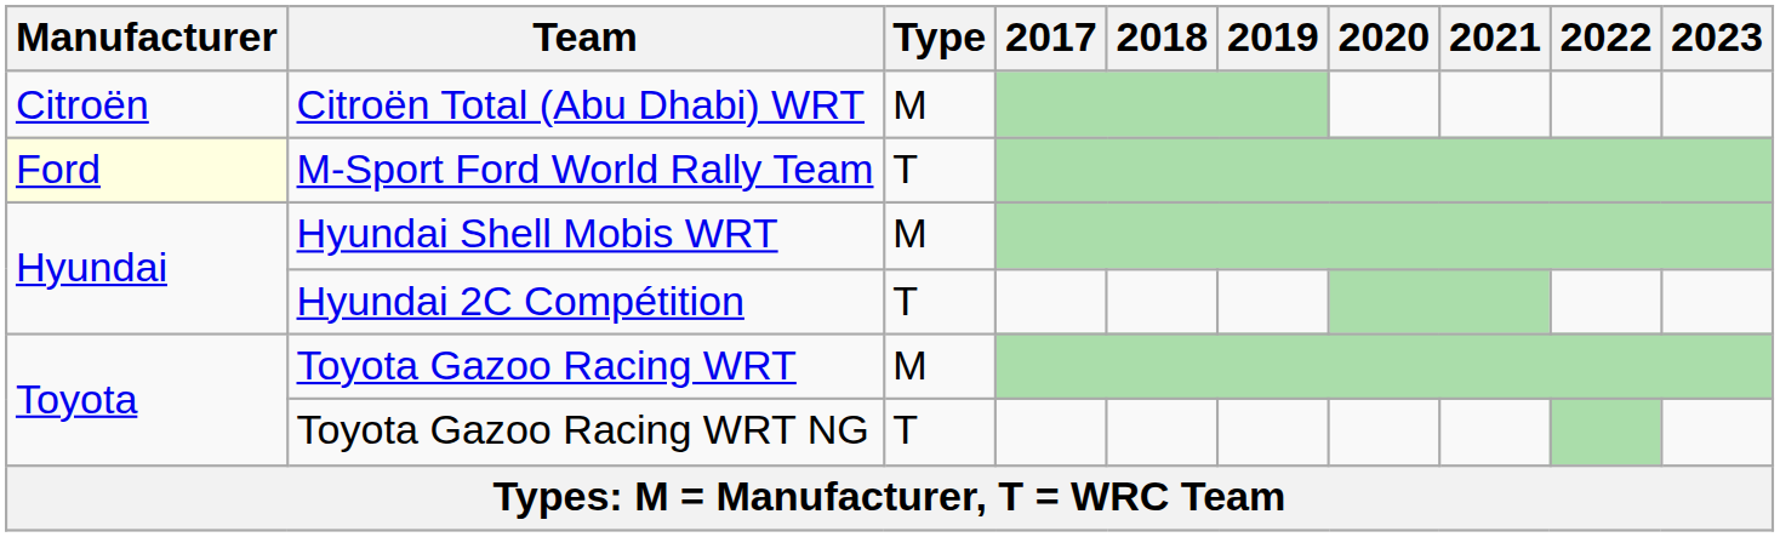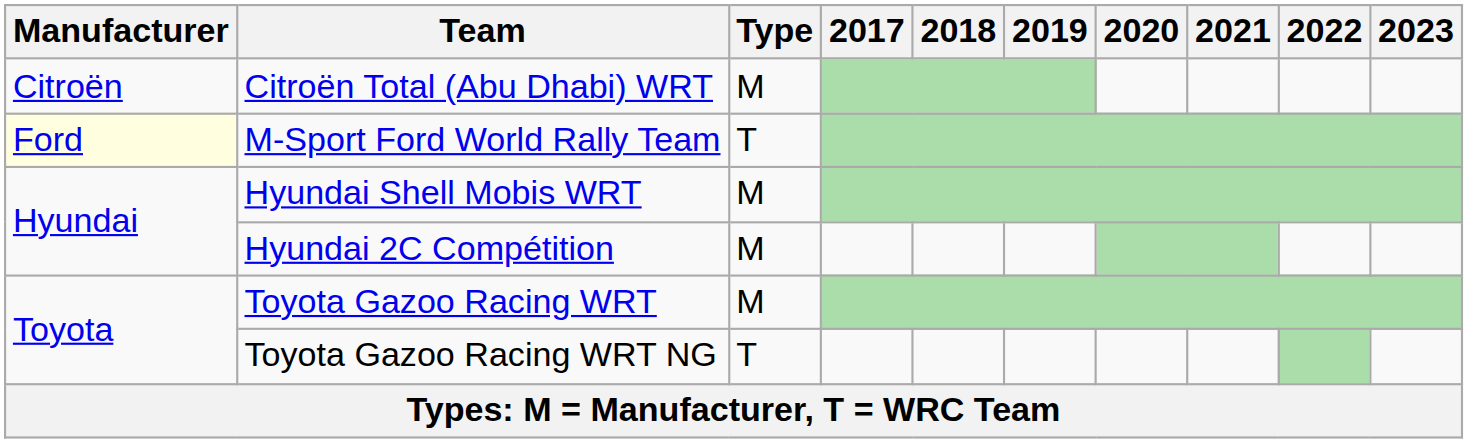 <table class="wikitable">
 <tr>
 <th>Manufacturer</th>
 <th>Team</th>
 <th>Type</th>
 <th>2017</th>
 <th>2018</th>
 <th>2019</th>
 <th>2020</th>
 <th>2021</th>
 <th>2022</th>
 <th>2023</th>
 </tr>
 <tr>
 <td><a href='#'>Citroën</a></td>
 <td><a href='#'>Citroën Total (Abu Dhabi) WRT</a></td>
 <td>M</td>
 <td colspan="3" style="background:#ada"></td>
 <td></td>
 <td></td>
 <td></td>
 <td></td>
 </tr>
 <tr>
 <td style="background: lightyellow;"><a href='#'>Ford</a></td>
 <td><a href='#'>M-Sport Ford World Rally Team</a></td>
 <td>T</td>
 <td colspan="7" style="background:#ada"></td>
 </tr>
 <tr>
 <td rowspan="2"><a href='#'>Hyundai</a></td>
 <td><a href='#'>Hyundai Shell Mobis WRT</a></td>
 <td>M</td>
 <td colspan="7" style="background:#ada"></td>
 </tr>
 <tr>
 <td><a href='#'>Hyundai 2C Compétition</a></td>
-<td>T</td>
+<td>M</td>
 <td></td>
 <td></td>
 <td></td>
 <td colspan="2" style="background:#ada"></td>
 <td></td>
 <td></td>
 </tr>
 <tr>
 <td rowspan="2"><a href='#'>Toyota</a></td>
 <td><a href='#'>Toyota Gazoo Racing WRT</a></td>
 <td>M</td>
 <td colspan="7" style="background:#ada"></td>
 </tr>
 <tr>
 <td>Toyota Gazoo Racing WRT NG</td>
 <td>T</td>
 <td></td>
 <td></td>
 <td></td>
 <td></td>
 <td></td>
 <td style="background:#ada"></td>
 <td></td>
 </tr>
 <tr>
 <th colspan="10">Types: M = Manufacturer, T = WRC Team</th>
 </tr>
 </table>
